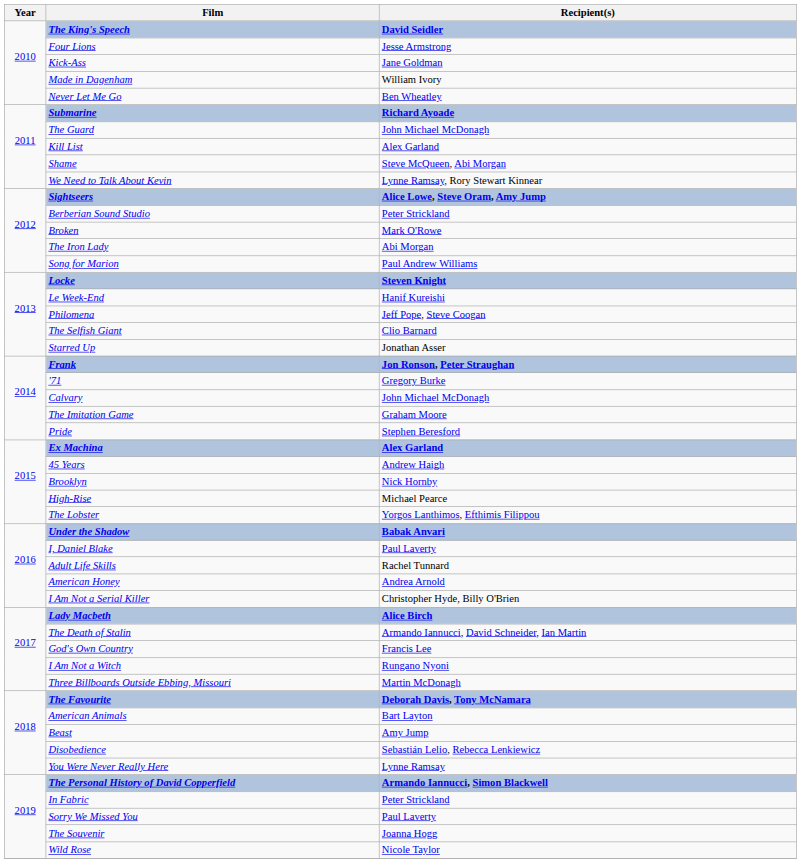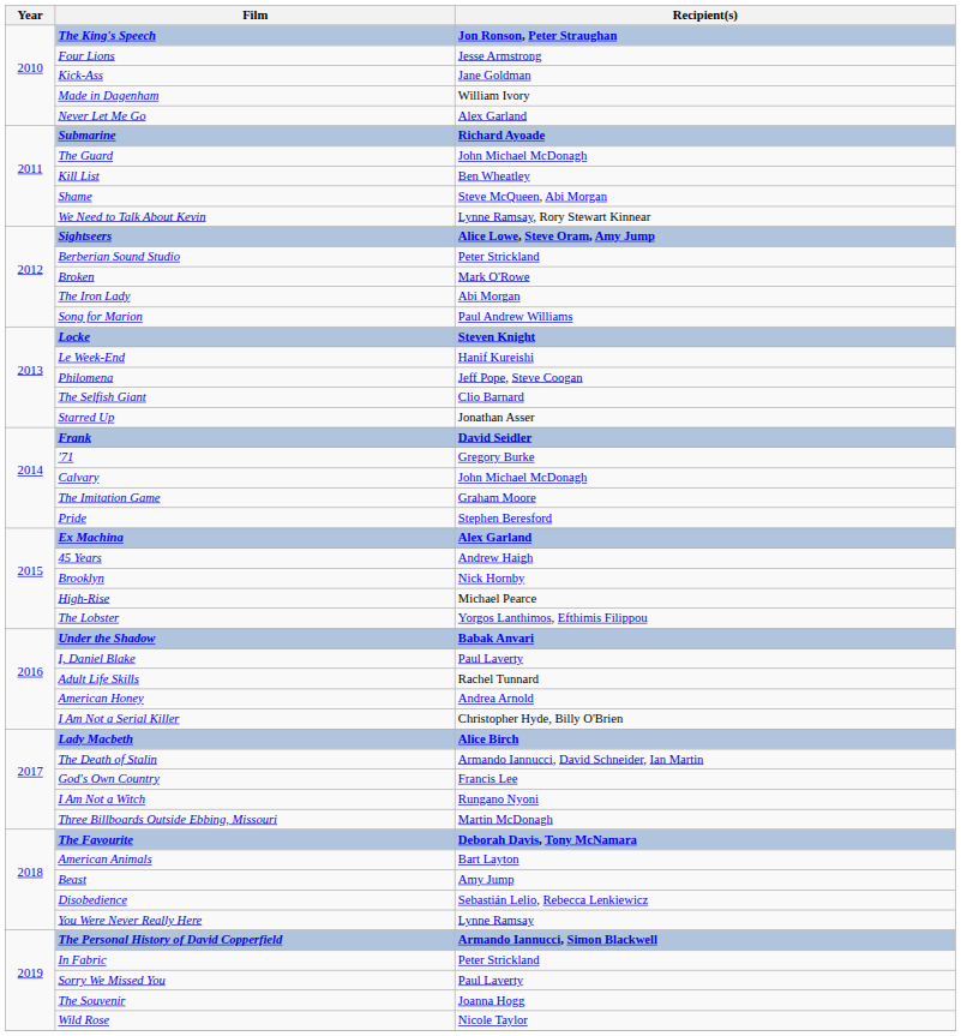 <table class="wikitable" width="95%" cellpadding="5">
 <tr>
 <th width="5%">Year</th>
 <th width="40%">Film</th>
 <th width="50%">Recipient(s)</th>
 </tr>
 <tr>
 <td rowspan="5" style="text-align:center;"><a href='#'>2010</a><br><br></td>
 <td style="background:#B0C4DE"><strong><em><a href='#'>The King's Speech</a></em></strong></td>
-<td style="background:#B0C4DE"><strong><a href='#'>David Seidler</a></strong></td>
+<td style="background:#B0C4DE"><strong><a href='#'>Jon Ronson</a>, <a href='#'>Peter Straughan</a></strong></td>
 </tr>
 <tr>
 <td><em><a href='#'>Four Lions</a></em></td>
 <td><a href='#'>Jesse Armstrong</a></td>
 </tr>
 <tr>
 <td><em><a href='#'>Kick-Ass</a></em></td>
 <td><a href='#'>Jane Goldman</a></td>
 </tr>
 <tr>
 <td><em><a href='#'>Made in Dagenham</a></em></td>
 <td>William Ivory</td>
 </tr>
 <tr>
 <td><em><a href='#'>Never Let Me Go</a></em></td>
-<td><a href='#'>Ben Wheatley</a></td>
+<td><a href='#'>Alex Garland</a></td>
 </tr>
 <tr>
 <td rowspan="5" style="text-align:center;"><a href='#'>2011</a><br><br></td>
 <td style="background:#B0C4DE"><strong><em><a href='#'>Submarine</a></em></strong></td>
 <td style="background:#B0C4DE"><strong><a href='#'>Richard Ayoade</a></strong></td>
 </tr>
 <tr>
 <td><em><a href='#'>The Guard</a></em></td>
 <td><a href='#'>John Michael McDonagh</a></td>
 </tr>
 <tr>
 <td><em><a href='#'>Kill List</a></em></td>
-<td><a href='#'>Alex Garland</a></td>
+<td><a href='#'>Ben Wheatley</a></td>
 </tr>
 <tr>
 <td><em><a href='#'>Shame</a></em></td>
 <td><a href='#'>Steve McQueen</a>, <a href='#'>Abi Morgan</a></td>
 </tr>
 <tr>
 <td><em><a href='#'>We Need to Talk About Kevin</a></em></td>
 <td><a href='#'>Lynne Ramsay</a>, Rory Stewart Kinnear</td>
 </tr>
 <tr>
 <td rowspan="5" style="text-align:center;"><a href='#'>2012</a><br><br></td>
 <td style="background:#B0C4DE"><strong><em><a href='#'>Sightseers</a></em></strong></td>
 <td style="background:#B0C4DE"><strong><a href='#'>Alice Lowe</a>, <a href='#'>Steve Oram</a>, <a href='#'>Amy Jump</a></strong></td>
 </tr>
 <tr>
 <td><em><a href='#'>Berberian Sound Studio</a></em></td>
 <td><a href='#'>Peter Strickland</a></td>
 </tr>
 <tr>
 <td><em><a href='#'>Broken</a></em></td>
 <td><a href='#'>Mark O'Rowe</a></td>
 </tr>
 <tr>
 <td><em><a href='#'>The Iron Lady</a></em></td>
 <td><a href='#'>Abi Morgan</a></td>
 </tr>
 <tr>
 <td><em><a href='#'>Song for Marion</a></em></td>
 <td><a href='#'>Paul Andrew Williams</a></td>
 </tr>
 <tr>
 <td rowspan="5" style="text-align:center;"><a href='#'>2013</a><br><br></td>
 <td style="background:#B0C4DE"><strong><em><a href='#'>Locke</a></em></strong></td>
 <td style="background:#B0C4DE"><strong><a href='#'>Steven Knight</a></strong></td>
 </tr>
 <tr>
 <td><em><a href='#'>Le Week-End</a></em></td>
 <td><a href='#'>Hanif Kureishi</a></td>
 </tr>
 <tr>
 <td><em><a href='#'>Philomena</a></em></td>
 <td><a href='#'>Jeff Pope</a>, <a href='#'>Steve Coogan</a></td>
 </tr>
 <tr>
 <td><em><a href='#'>The Selfish Giant</a></em></td>
 <td><a href='#'>Clio Barnard</a></td>
 </tr>
 <tr>
 <td><em><a href='#'>Starred Up</a></em></td>
 <td>Jonathan Asser</td>
 </tr>
 <tr>
 <td rowspan="5" style="text-align:center;"><a href='#'>2014</a><br><br></td>
 <td style="background:#B0C4DE"><strong><em><a href='#'>Frank</a></em></strong></td>
-<td style="background:#B0C4DE"><strong><a href='#'>Jon Ronson</a>, <a href='#'>Peter Straughan</a></strong></td>
+<td style="background:#B0C4DE"><strong><a href='#'>David Seidler</a></strong></td>
 </tr>
 <tr>
 <td><em><a href='#'>'71</a></em></td>
 <td><a href='#'>Gregory Burke</a></td>
 </tr>
 <tr>
 <td><em><a href='#'>Calvary</a></em></td>
 <td><a href='#'>John Michael McDonagh</a></td>
 </tr>
 <tr>
 <td><em><a href='#'>The Imitation Game</a></em></td>
 <td><a href='#'>Graham Moore</a></td>
 </tr>
 <tr>
 <td><em><a href='#'>Pride</a></em></td>
 <td><a href='#'>Stephen Beresford</a></td>
 </tr>
 <tr>
 <td rowspan="5" style="text-align:center;"><a href='#'>2015</a><br><br></td>
 <td style="background:#B0C4DE"><strong><em><a href='#'>Ex Machina</a></em></strong></td>
 <td style="background:#B0C4DE"><strong><a href='#'>Alex Garland</a></strong></td>
 </tr>
 <tr>
 <td><em><a href='#'>45 Years</a></em></td>
 <td><a href='#'>Andrew Haigh</a></td>
 </tr>
 <tr>
 <td><em><a href='#'>Brooklyn</a></em></td>
 <td><a href='#'>Nick Hornby</a></td>
 </tr>
 <tr>
 <td><em><a href='#'>High-Rise</a></em></td>
 <td>Michael Pearce</td>
 </tr>
 <tr>
 <td><em><a href='#'>The Lobster</a></em></td>
 <td><a href='#'>Yorgos Lanthimos</a>, <a href='#'>Efthimis Filippou</a></td>
 </tr>
 <tr>
 <td rowspan="5" style="text-align:center;"><a href='#'>2016</a><br><br></td>
 <td style="background:#B0C4DE"><strong><em><a href='#'>Under the Shadow</a></em></strong></td>
 <td style="background:#B0C4DE"><strong><a href='#'>Babak Anvari</a></strong></td>
 </tr>
 <tr>
 <td><em><a href='#'>I, Daniel Blake</a></em></td>
 <td><a href='#'>Paul Laverty</a></td>
 </tr>
 <tr>
 <td><em><a href='#'>Adult Life Skills</a></em></td>
 <td>Rachel Tunnard</td>
 </tr>
 <tr>
 <td><em><a href='#'>American Honey</a></em></td>
 <td><a href='#'>Andrea Arnold</a></td>
 </tr>
 <tr>
 <td><em><a href='#'>I Am Not a Serial Killer</a></em></td>
 <td>Christopher Hyde, Billy O'Brien</td>
 </tr>
 <tr>
 <td rowspan="5" style="text-align:center;"><a href='#'>2017</a> <br><br></td>
 <td style="background:#B0C4DE"><strong><em><a href='#'>Lady Macbeth</a></em></strong></td>
 <td style="background:#B0C4DE"><strong><a href='#'>Alice Birch</a></strong></td>
 </tr>
 <tr>
 <td><em><a href='#'>The Death of Stalin</a></em></td>
 <td><a href='#'>Armando Iannucci</a>, <a href='#'>David Schneider</a>, <a href='#'>Ian Martin</a></td>
 </tr>
 <tr>
 <td><em><a href='#'>God's Own Country</a></em></td>
 <td><a href='#'>Francis Lee</a></td>
 </tr>
 <tr>
 <td><em><a href='#'>I Am Not a Witch</a></em></td>
 <td><a href='#'>Rungano Nyoni</a></td>
 </tr>
 <tr>
 <td><em><a href='#'>Three Billboards Outside Ebbing, Missouri</a></em></td>
 <td><a href='#'>Martin McDonagh</a></td>
 </tr>
 <tr>
 <td rowspan="5" style="text-align:center;"><a href='#'>2018</a> <br><br></td>
 <td style="background:#B0C4DE"><strong><em><a href='#'>The Favourite</a></em></strong></td>
 <td style="background:#B0C4DE"><strong><a href='#'>Deborah Davis</a>, <a href='#'>Tony McNamara</a></strong></td>
 </tr>
 <tr>
 <td><em><a href='#'>American Animals</a></em></td>
 <td><a href='#'>Bart Layton</a></td>
 </tr>
 <tr>
 <td><em><a href='#'>Beast</a></em></td>
 <td><a href='#'>Amy Jump</a></td>
 </tr>
 <tr>
 <td><em><a href='#'>Disobedience</a></em></td>
 <td><a href='#'>Sebastián Lelio</a>, <a href='#'>Rebecca Lenkiewicz</a></td>
 </tr>
 <tr>
 <td><em><a href='#'>You Were Never Really Here</a></em></td>
 <td><a href='#'>Lynne Ramsay</a></td>
 </tr>
 <tr>
 <td rowspan="5" style="text-align:center;"><a href='#'>2019</a> <br><br></td>
 <td style="background:#B0C4DE"><strong><em><a href='#'>The Personal History of David Copperfield</a></em></strong></td>
 <td style="background:#B0C4DE"><strong><a href='#'>Armando Iannucci</a>, <a href='#'>Simon Blackwell</a></strong></td>
 </tr>
 <tr>
 <td><em><a href='#'>In Fabric</a></em></td>
 <td><a href='#'>Peter Strickland</a></td>
 </tr>
 <tr>
 <td><em><a href='#'>Sorry We Missed You</a></em></td>
 <td><a href='#'>Paul Laverty</a></td>
 </tr>
 <tr>
 <td><em><a href='#'>The Souvenir</a></em></td>
 <td><a href='#'>Joanna Hogg</a></td>
 </tr>
 <tr>
 <td><em><a href='#'>Wild Rose</a></em></td>
 <td><a href='#'>Nicole Taylor</a></td>
 </tr>
 <tr>
 </tr>
 </table>
